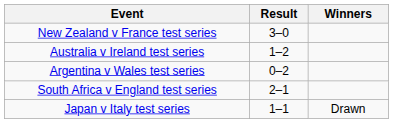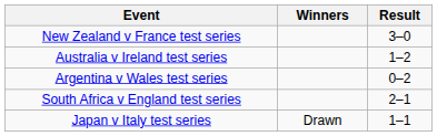 <table class="wikitable" style="text-align:center">
 <tr>
 <th width="320">Event</th>
+<th width="100">Winners</th>
 <th width="70">Result</th>
-<th width="100">Winners</th>
 </tr>
 <tr>
 <td><a href='#'>New Zealand v France test series</a></td>
+<td></td>
 <td>3–0</td>
-<td></td>
 </tr>
 <tr>
 <td><a href='#'>Australia v Ireland test series</a></td>
+<td></td>
 <td>1–2</td>
-<td></td>
 </tr>
 <tr>
 <td><a href='#'>Argentina v Wales test series</a></td>
+<td></td>
 <td>0–2</td>
-<td></td>
 </tr>
 <tr>
 <td><a href='#'>South Africa v England test series</a></td>
+<td></td>
 <td>2–1</td>
-<td></td>
 </tr>
 <tr>
 <td><a href='#'>Japan v Italy test series</a></td>
+<td>Drawn</td>
 <td>1–1</td>
-<td>Drawn</td>
 </tr>
 </table>
